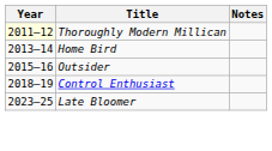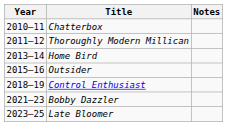 <table class="wikitable sortable">
 <tr>
 <th>Year</th>
 <th>Title</th>
 <th>Notes</th>
 </tr>
 <tr>
-<td style="background: lightyellow;">2011–12</td>
+<td>2010–11</td>
+<td><em>Chatterbox</em></td>
+<td></td>
+</tr>
+<tr>
+<td>2011–12</td>
 <td><em>Thoroughly Modern Millican</em></td>
 <td></td>
 </tr>
 <tr>
 <td>2013–14</td>
 <td><em>Home Bird</em></td>
 <td></td>
 </tr>
 <tr>
 <td>2015–16</td>
 <td><em>Outsider</em></td>
 <td></td>
 </tr>
 <tr>
 <td>2018–19</td>
 <td><em><a href='#'>Control Enthusiast</a></em></td>
 <td></td>
 </tr>
 <tr>
+<td>2021–23</td>
+<td><em>Bobby Dazzler</em></td>
+<td></td>
+</tr>
+<tr>
 <td>2023–25</td>
 <td><em>Late Bloomer</em></td>
 <td></td>
 </tr>
 </table>
